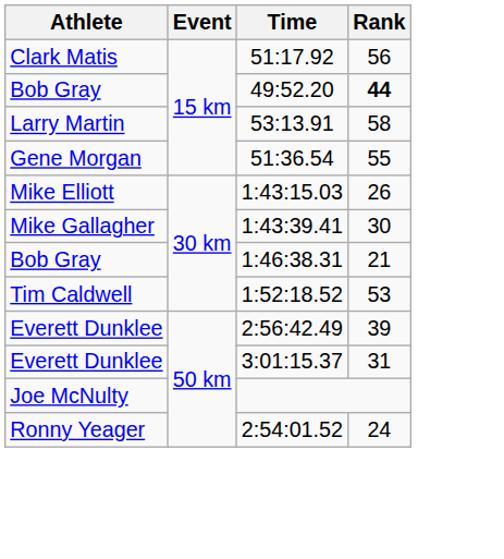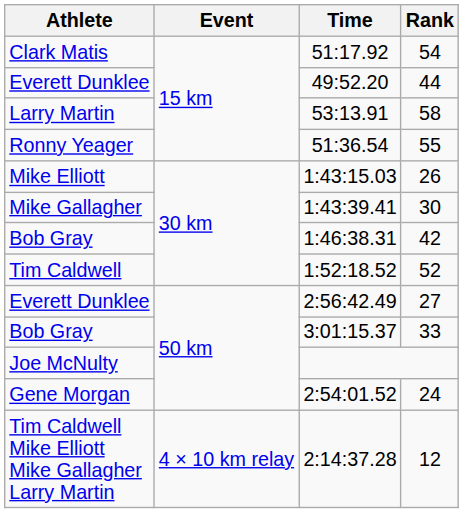 <table class=wikitable style=font-size:90%;text-align:center>
 <tr>
 <th>Athlete</th>
 <th>Event</th>
 <th>Time</th>
 <th>Rank</th>
 </tr>
 <tr>
 <td align=left><a href='#'>Clark Matis</a></td>
 <td align=left rowspan=4><a href='#'>15 km</a></td>
 <td>51:17.92</td>
-<td>56</td>
+<td>54</td>
 </tr>
 <tr>
-<td align=left><a href='#'>Bob Gray</a></td>
+<td align=left><a href='#'>Everett Dunklee</a></td>
 <td>49:52.20</td>
-<td><strong>44</strong></td>
+<td>44</td>
 </tr>
 <tr>
 <td align=left><a href='#'>Larry Martin</a></td>
 <td>53:13.91</td>
 <td>58</td>
 </tr>
 <tr>
-<td align=left><a href='#'>Gene Morgan</a></td>
+<td align=left><a href='#'>Ronny Yeager</a></td>
 <td>51:36.54</td>
 <td>55</td>
 </tr>
 <tr>
 <td align=left><a href='#'>Mike Elliott</a></td>
 <td align=left rowspan=4><a href='#'>30 km</a></td>
 <td>1:43:15.03</td>
 <td>26</td>
 </tr>
 <tr>
 <td align=left><a href='#'>Mike Gallagher</a></td>
 <td>1:43:39.41</td>
 <td>30</td>
 </tr>
 <tr>
 <td align=left><a href='#'>Bob Gray</a></td>
 <td>1:46:38.31</td>
-<td>21</td>
+<td>42</td>
 </tr>
 <tr>
 <td align=left><a href='#'>Tim Caldwell</a></td>
 <td>1:52:18.52</td>
-<td>53</td>
+<td>52</td>
 </tr>
 <tr>
 <td align=left><a href='#'>Everett Dunklee</a></td>
 <td align=left rowspan=4><a href='#'>50 km</a></td>
 <td>2:56:42.49</td>
-<td>39</td>
+<td>27</td>
 </tr>
 <tr>
-<td align=left><a href='#'>Everett Dunklee</a></td>
+<td align=left><a href='#'>Bob Gray</a></td>
 <td>3:01:15.37</td>
-<td>31</td>
+<td>33</td>
 </tr>
 <tr>
 <td align=left><a href='#'>Joe McNulty</a></td>
 <td colspan=2></td>
 </tr>
 <tr>
-<td align=left><a href='#'>Ronny Yeager</a></td>
+<td align=left><a href='#'>Gene Morgan</a></td>
 <td>2:54:01.52</td>
 <td>24</td>
 </tr>
+<tr>
+<td align=left><a href='#'>Tim Caldwell</a><br><a href='#'>Mike Elliott</a><br><a href='#'>Mike Gallagher</a><br><a href='#'>Larry Martin</a></td>
+<td align=left><a href='#'>4 × 10 km relay</a></td>
+<td>2:14:37.28</td>
+<td>12</td>
+</tr>
 </table>
